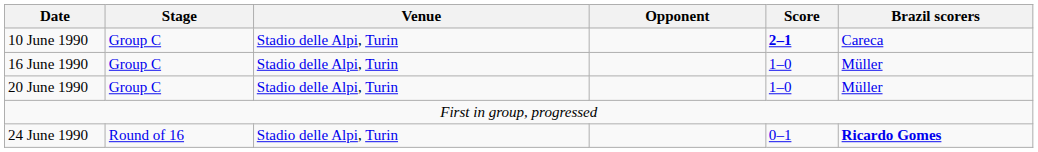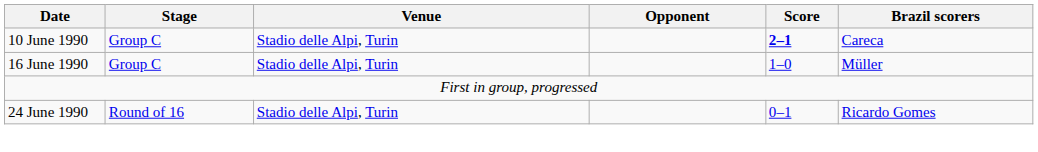 <table class="wikitable">
 <tr>
 <th width=100px>Date</th>
 <th width=150px>Stage</th>
 <th width=350px>Venue</th>
 <th width=180px>Opponent</th>
 <th width=70px>Score</th>
 <th width=200px>Brazil scorers</th>
 </tr>
 <tr>
 <td>10 June 1990</td>
 <td><a href='#'>Group C</a></td>
 <td><a href='#'>Stadio delle Alpi</a>, <a href='#'>Turin</a></td>
 <td></td>
 <td><strong><a href='#'>2–1</a></strong></td>
 <td><a href='#'>Careca</a> </td>
 </tr>
 <tr>
 <td>16 June 1990</td>
 <td><a href='#'>Group C</a></td>
 <td><a href='#'>Stadio delle Alpi</a>, <a href='#'>Turin</a></td>
 <td></td>
 <td><a href='#'>1–0</a></td>
 <td><a href='#'>Müller</a> </td>
 </tr>
 <tr>
-<td>20 June 1990</td>
-<td><a href='#'>Group C</a></td>
-<td><a href='#'>Stadio delle Alpi</a>, <a href='#'>Turin</a></td>
-<td></td>
-<td><a href='#'>1–0</a></td>
-<td><a href='#'>Müller</a> </td>
-</tr>
-<tr>
 <td colspan="6" style="text-align:center;"><em>First in group, progressed</em></td>
 </tr>
 <tr>
 <td>24 June 1990</td>
 <td><a href='#'>Round of 16</a></td>
 <td><a href='#'>Stadio delle Alpi</a>, <a href='#'>Turin</a></td>
 <td></td>
 <td><a href='#'>0–1</a></td>
-<td><strong><a href='#'>Ricardo Gomes</a> </strong></td>
+<td><a href='#'>Ricardo Gomes</a> </td>
 </tr>
 </table>
